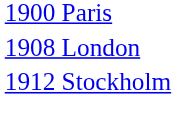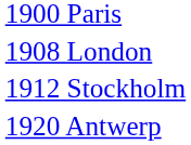 <table>
 <tr>
 <td><a href='#'>1900 Paris</a><br></td>
 <td></td>
 <td></td>
 <td></td>
 </tr>
 <tr>
 <td><a href='#'>1908 London</a><br></td>
 <td></td>
 <td></td>
 <td></td>
 </tr>
 <tr>
 <td><a href='#'>1912 Stockholm</a><br></td>
 <td></td>
 <td></td>
 <td></td>
 </tr>
+<tr>
+<td><a href='#'>1920 Antwerp</a><br></td>
+<td></td>
+<td></td>
+<td></td>
+</tr>
 </table>
